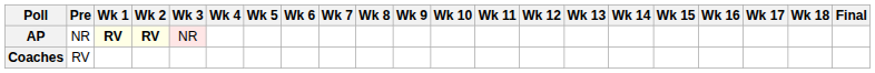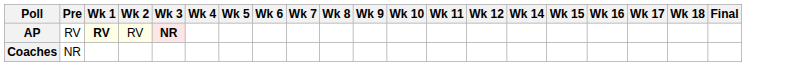 <table class="wikitable" style="white-space:nowrap;">
 <tr>
 <th>Poll</th>
 <th>Pre</th>
 <th>Wk 1</th>
 <th>Wk 2</th>
 <th>Wk 3</th>
 <th>Wk 4</th>
 <th>Wk 5</th>
 <th>Wk 6</th>
 <th>Wk 7</th>
 <th>Wk 8</th>
 <th>Wk 9</th>
 <th>Wk 10</th>
 <th>Wk 11</th>
 <th>Wk 12</th>
-<th>Wk 13</th>
 <th>Wk 14</th>
 <th>Wk 15</th>
 <th>Wk 16</th>
 <th>Wk 17</th>
 <th>Wk 18</th>
 <th>Final</th>
 </tr>
 <tr style="text-align:center;">
 <th>AP</th>
-<td style="background:#FFF;">NR</td>
+<td style="background:#FFF;">RV</td>
 <td style="background:#FFFFE6;"><strong>RV</strong></td>
-<td style="background:#FFFFE6;"><strong>RV</strong></td>
-<td style="background:#FFE6E6;">NR</td>
-<td style="background:#FFF;"></td>
+<td style="background:#FFFFE6;">RV</td>
+<td style="background:#FFE6E6;"><strong>NR</strong></td>
 <td style="background:#FFF;"></td>
 <td style="background:#FFF;"></td>
 <td style="background:#FFF;"></td>
 <td style="background:#FFF;"></td>
 <td style="background:#FFF;"></td>
 <td style="background:#FFF;"></td>
 <td style="background:#FFF;"></td>
 <td style="background:#FFF;"></td>
 <td style="background:#FFF;"></td>
 <td style="background:#FFF;"></td>
 <td style="background:#FFF;"></td>
 <td style="background:#FFF;"></td>
 <td style="background:#FFF;"></td>
 <td style="background:#FFF;"></td>
 <td style="background:#FFF;"></td>
 </tr>
 <tr style="text-align:center;">
 <th>Coaches</th>
-<td style="background:#FFF;">RV</td>
-<td style="background:#FFF;"></td>
+<td style="background:#FFF;">NR</td>
 <td style="background:#FFF;"></td>
 <td style="background:#FFF;"></td>
 <td style="background:#FFF;"></td>
 <td style="background:#FFF;"></td>
 <td style="background:#FFF;"></td>
 <td style="background:#FFF;"></td>
 <td style="background:#FFF;"></td>
 <td style="background:#FFF;"></td>
 <td style="background:#FFF;"></td>
 <td style="background:#FFF;"></td>
 <td style="background:#FFF;"></td>
 <td style="background:#FFF;"></td>
 <td style="background:#FFF;"></td>
 <td style="background:#FFF;"></td>
 <td style="background:#FFF;"></td>
 <td style="background:#FFF;"></td>
 <td style="background:#FFF;"></td>
 <td style="background:#FFF;"></td>
 </tr>
 </table>
